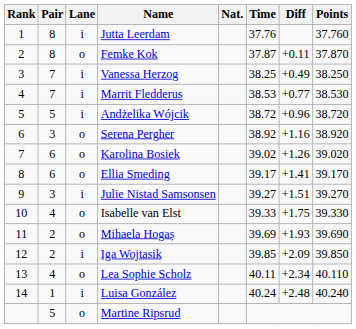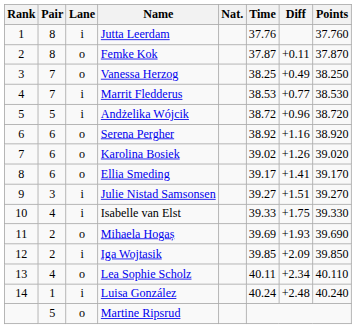 <table class="wikitable sortable" style="text-align:center; font-size:90%">
 <tr>
 <th>Rank</th>
 <th>Pair</th>
 <th>Lane</th>
 <th>Name</th>
 <th>Nat.</th>
 <th>Time</th>
 <th>Diff</th>
 <th>Points</th>
 </tr>
 <tr>
 <td>1</td>
 <td>8</td>
 <td>i</td>
 <td align=left><a href='#'>Jutta Leerdam</a></td>
 <td></td>
 <td>37.76</td>
 <td></td>
 <td>37.760</td>
 </tr>
 <tr>
 <td>2</td>
 <td>8</td>
 <td>o</td>
 <td align=left><a href='#'>Femke Kok</a></td>
 <td></td>
 <td>37.87</td>
 <td>+0.11</td>
 <td>37.870</td>
 </tr>
 <tr>
 <td>3</td>
 <td>7</td>
-<td>i</td>
+<td>o</td>
 <td align=left><a href='#'>Vanessa Herzog</a></td>
 <td></td>
 <td>38.25</td>
 <td>+0.49</td>
 <td>38.250</td>
 </tr>
 <tr>
 <td>4</td>
 <td>7</td>
 <td>i</td>
 <td align=left><a href='#'>Marrit Fledderus</a></td>
 <td></td>
 <td>38.53</td>
 <td>+0.77</td>
 <td>38.530</td>
 </tr>
 <tr>
 <td>5</td>
 <td>5</td>
 <td>i</td>
 <td align=left><a href='#'>Andżelika Wójcik</a></td>
 <td></td>
 <td>38.72</td>
 <td>+0.96</td>
 <td>38.720</td>
 </tr>
 <tr>
 <td>6</td>
-<td>3</td>
+<td>6</td>
 <td>o</td>
 <td align=left><a href='#'>Serena Pergher</a></td>
 <td></td>
 <td>38.92</td>
 <td>+1.16</td>
 <td>38.920</td>
 </tr>
 <tr>
 <td>7</td>
 <td>6</td>
 <td>o</td>
 <td align=left><a href='#'>Karolina Bosiek</a></td>
 <td></td>
 <td>39.02</td>
 <td>+1.26</td>
 <td>39.020</td>
 </tr>
 <tr>
 <td>8</td>
 <td>6</td>
 <td>o</td>
 <td align=left><a href='#'>Ellia Smeding</a></td>
 <td></td>
 <td>39.17</td>
 <td>+1.41</td>
 <td>39.170</td>
 </tr>
 <tr>
 <td>9</td>
 <td>3</td>
 <td>i</td>
 <td align=left><a href='#'>Julie Nistad Samsonsen</a></td>
 <td></td>
 <td>39.27</td>
 <td>+1.51</td>
 <td>39.270</td>
 </tr>
 <tr>
 <td>10</td>
 <td>4</td>
-<td>o</td>
+<td>i</td>
 <td align=left>Isabelle van Elst</td>
 <td></td>
 <td>39.33</td>
 <td>+1.75</td>
 <td>39.330</td>
 </tr>
 <tr>
 <td>11</td>
 <td>2</td>
 <td>o</td>
 <td align=left><a href='#'>Mihaela Hogaș</a></td>
 <td></td>
 <td>39.69</td>
 <td>+1.93</td>
 <td>39.690</td>
 </tr>
 <tr>
 <td>12</td>
 <td>2</td>
 <td>i</td>
 <td align=left><a href='#'>Iga Wojtasik</a></td>
 <td></td>
 <td>39.85</td>
 <td>+2.09</td>
 <td>39.850</td>
 </tr>
 <tr>
 <td>13</td>
 <td>4</td>
 <td>o</td>
 <td align=left><a href='#'>Lea Sophie Scholz</a></td>
 <td></td>
 <td>40.11</td>
 <td>+2.34</td>
 <td>40.110</td>
 </tr>
 <tr>
 <td>14</td>
 <td>1</td>
 <td>i</td>
 <td align=left><a href='#'>Luisa González</a></td>
 <td></td>
 <td>40.24</td>
 <td>+2.48</td>
 <td>40.240</td>
 </tr>
 <tr>
 <td></td>
 <td>5</td>
 <td>o</td>
 <td align=left><a href='#'>Martine Ripsrud</a></td>
 <td></td>
 <td colspan=3></td>
 </tr>
 </table>
